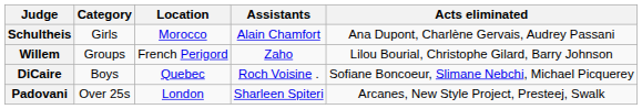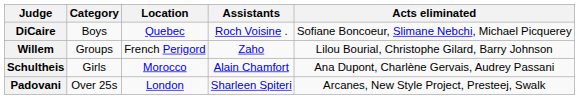 <table class="wikitable plainrowheaders" style="text-align:center">
 <tr>
 <th>Judge</th>
 <th>Category</th>
 <th>Location</th>
 <th>Assistants</th>
 <th>Acts eliminated</th>
 </tr>
 <tr>
-<th scope="row">Schultheis</th>
-<td>Girls</td>
-<td><a href='#'>Morocco</a></td>
-<td><a href='#'>Alain Chamfort</a></td>
-<td>Ana Dupont, Charlène Gervais, Audrey Passani</td>
+<th scope="row">DiCaire</th>
+<td>Boys</td>
+<td><a href='#'>Quebec</a></td>
+<td><a href='#'>Roch Voisine</a> .</td>
+<td>Sofiane Boncoeur, <a href='#'>Slimane Nebchi</a>, Michael Picquerey</td>
 </tr>
 <tr>
 <th scope="row">Willem</th>
 <td>Groups</td>
 <td>French <a href='#'>Perigord</a></td>
 <td><a href='#'>Zaho</a></td>
 <td>Lilou Bourial, Christophe Gilard, Barry Johnson</td>
 </tr>
 <tr>
-<th scope="row">DiCaire</th>
-<td>Boys</td>
-<td><a href='#'>Quebec</a></td>
-<td><a href='#'>Roch Voisine</a> .</td>
-<td>Sofiane Boncoeur, <a href='#'>Slimane Nebchi</a>, Michael Picquerey</td>
+<th scope="row">Schultheis</th>
+<td>Girls</td>
+<td><a href='#'>Morocco</a></td>
+<td><a href='#'>Alain Chamfort</a></td>
+<td>Ana Dupont, Charlène Gervais, Audrey Passani</td>
 </tr>
 <tr>
 <th scope="row">Padovani</th>
 <td>Over 25s</td>
 <td><a href='#'>London</a></td>
 <td><a href='#'>Sharleen Spiteri</a></td>
 <td>Arcanes, New Style Project, Presteej, Swalk</td>
 </tr>
 </table>
